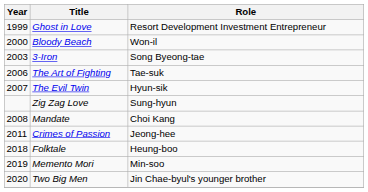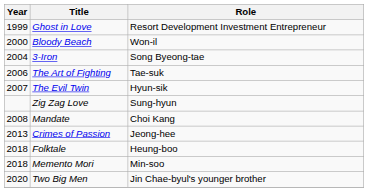 <table class="wikitable" style="width:600px">
 <tr>
 <th width=10>Year</th>
 <th>Title</th>
 <th>Role</th>
 </tr>
 <tr>
 <td>1999</td>
 <td><em><a href='#'>Ghost in Love</a></em></td>
 <td>Resort Development Investment Entrepreneur</td>
 </tr>
 <tr>
 <td>2000</td>
 <td><em><a href='#'>Bloody Beach</a></em></td>
 <td>Won-il</td>
 </tr>
 <tr>
-<td>2003</td>
+<td>2004</td>
 <td><em><a href='#'>3-Iron</a></em></td>
 <td>Song Byeong-tae</td>
 </tr>
 <tr>
 <td>2006</td>
 <td><em><a href='#'>The Art of Fighting</a></em></td>
 <td>Tae-suk</td>
 </tr>
 <tr>
 <td>2007</td>
 <td><em><a href='#'>The Evil Twin</a></em></td>
 <td>Hyun-sik</td>
 </tr>
 <tr>
 <td></td>
 <td><em>Zig Zag Love</em> </td>
 <td>Sung-hyun</td>
 </tr>
 <tr>
 <td>2008</td>
 <td><em>Mandate</em></td>
 <td>Choi Kang</td>
 </tr>
 <tr>
-<td>2011</td>
+<td>2013</td>
 <td><em><a href='#'>Crimes of Passion</a></em></td>
 <td>Jeong-hee</td>
 </tr>
 <tr>
 <td>2018</td>
 <td><em>Folktale</em></td>
 <td>Heung-boo</td>
 </tr>
 <tr>
-<td>2019</td>
+<td>2018</td>
 <td><em>Memento Mori</em></td>
 <td>Min-soo</td>
 </tr>
 <tr>
 <td>2020</td>
 <td><em>Two Big Men</em></td>
 <td>Jin Chae-byul's younger brother</td>
 </tr>
 <tr>
 </tr>
 </table>
